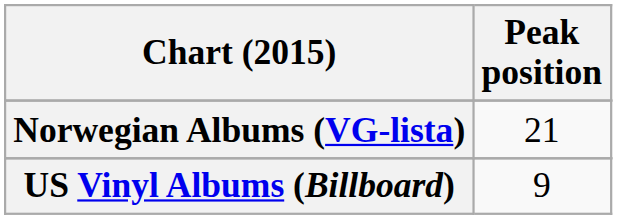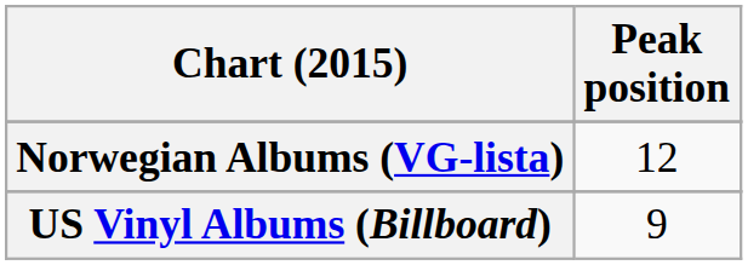 <table class="wikitable sortable plainrowheaders" style="text-align:center">
 <tr>
 <th scope="col">Chart (2015)</th>
 <th scope="col">Peak<br>position</th>
 </tr>
 <tr>
 </tr>
 <tr>
 </tr>
 <tr>
 </tr>
 <tr>
 </tr>
 <tr>
 </tr>
 <tr>
 </tr>
 <tr>
 </tr>
 <tr>
 <th scope="row">Norwegian Albums (<a href='#'>VG-lista</a>)</th>
-<td>21</td>
+<td>12</td>
 </tr>
 <tr>
 </tr>
 <tr>
 </tr>
 <tr>
 </tr>
 <tr>
 </tr>
 <tr>
 </tr>
 <tr>
 </tr>
 <tr>
 </tr>
 <tr>
 <th scope="row">US <a href='#'>Vinyl Albums</a> (<em>Billboard</em>)</th>
 <td>9</td>
 </tr>
 </table>
